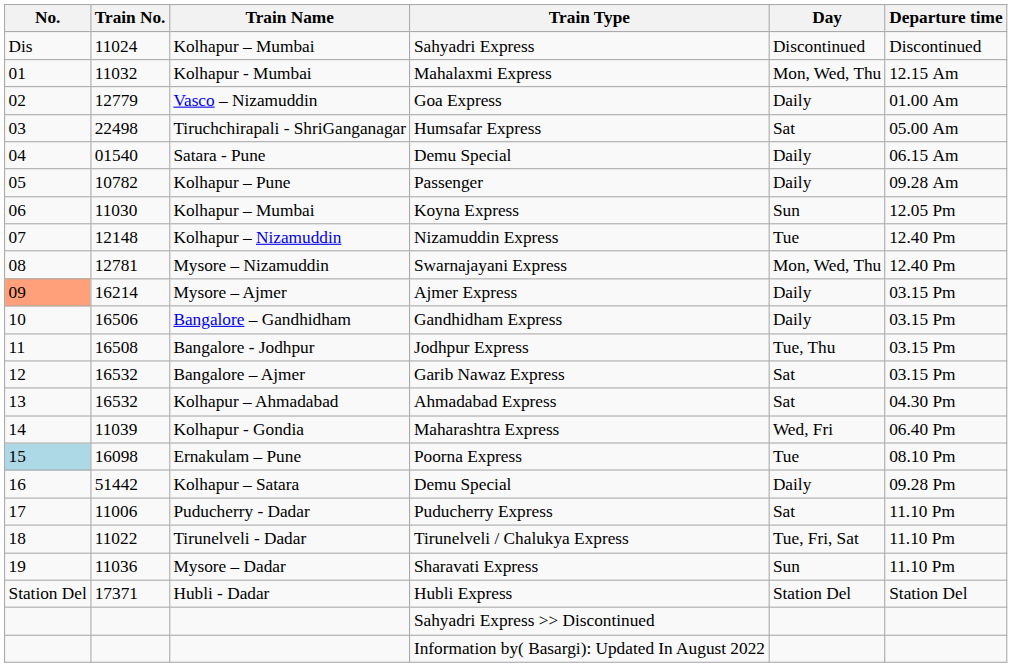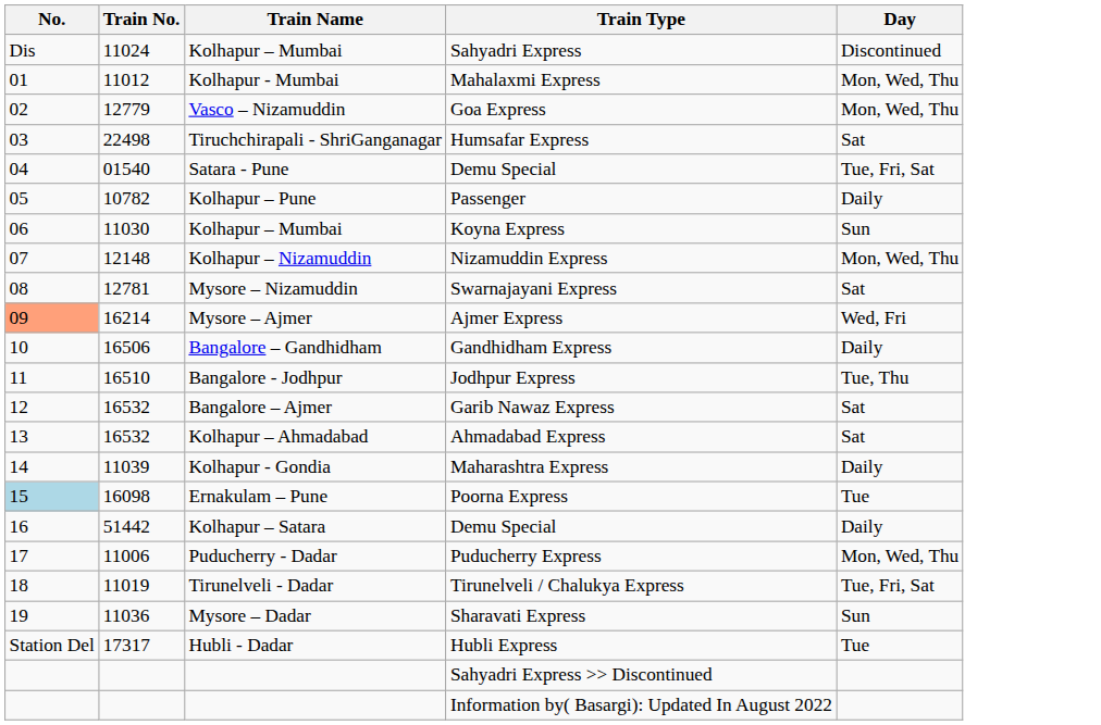 <table class="wikitable sortable">
 <tr>
 <th>No.</th>
 <th>Train No.</th>
 <th>Train Name</th>
 <th>Train Type</th>
 <th>Day</th>
-<th>Departure time</th>
 </tr>
 <tr>
 <td>Dis</td>
 <td>11024</td>
 <td>Kolhapur – Mumbai</td>
 <td>Sahyadri Express</td>
 <td>Discontinued</td>
-<td>Discontinued</td>
 </tr>
 <tr>
 <td>01</td>
-<td>11032</td>
+<td>11012</td>
 <td>Kolhapur - Mumbai</td>
 <td>Mahalaxmi Express</td>
 <td>Mon, Wed, Thu</td>
-<td>12.15 Am</td>
 </tr>
 <tr>
 <td>02</td>
 <td>12779</td>
 <td><a href='#'>Vasco</a> – Nizamuddin</td>
 <td>Goa Express</td>
-<td>Daily</td>
-<td>01.00 Am</td>
+<td>Mon, Wed, Thu</td>
 </tr>
 <tr>
 <td>03</td>
 <td>22498</td>
 <td>Tiruchchirapali - ShriGanganagar</td>
 <td>Humsafar Express</td>
 <td>Sat</td>
-<td>05.00 Am</td>
 </tr>
 <tr>
 <td>04</td>
 <td>01540</td>
 <td>Satara - Pune</td>
 <td>Demu Special</td>
-<td>Daily</td>
-<td>06.15 Am</td>
+<td>Tue, Fri, Sat</td>
 </tr>
 <tr>
 <td>05</td>
 <td>10782</td>
 <td>Kolhapur – Pune</td>
 <td>Passenger</td>
 <td>Daily</td>
-<td>09.28 Am</td>
 </tr>
 <tr>
 <td>06</td>
 <td>11030</td>
 <td>Kolhapur – Mumbai</td>
 <td>Koyna Express</td>
 <td>Sun</td>
-<td>12.05 Pm</td>
 </tr>
 <tr>
 <td>07</td>
 <td>12148</td>
 <td>Kolhapur – <a href='#'>Nizamuddin</a></td>
 <td>Nizamuddin Express</td>
-<td>Tue</td>
-<td>12.40 Pm</td>
+<td>Mon, Wed, Thu</td>
 </tr>
 <tr>
 <td>08</td>
 <td>12781</td>
 <td>Mysore – Nizamuddin</td>
 <td>Swarnajayani Express</td>
-<td>Mon, Wed, Thu</td>
-<td>12.40 Pm</td>
+<td>Sat</td>
 </tr>
 <tr>
 <td style="background: lightsalmon;">09</td>
 <td>16214</td>
 <td>Mysore – Ajmer</td>
 <td>Ajmer Express</td>
-<td>Daily</td>
-<td>03.15 Pm</td>
+<td>Wed, Fri</td>
 </tr>
 <tr>
 <td>10</td>
 <td>16506</td>
 <td><a href='#'>Bangalore</a> – Gandhidham</td>
 <td>Gandhidham Express</td>
 <td>Daily</td>
-<td>03.15 Pm</td>
 </tr>
 <tr>
 <td>11</td>
-<td>16508</td>
+<td>16510</td>
 <td>Bangalore - Jodhpur</td>
 <td>Jodhpur Express</td>
 <td>Tue, Thu</td>
-<td>03.15 Pm</td>
 </tr>
 <tr>
 <td>12</td>
 <td>16532</td>
 <td>Bangalore – Ajmer</td>
 <td>Garib Nawaz Express</td>
 <td>Sat</td>
-<td>03.15 Pm</td>
 </tr>
 <tr>
 <td>13</td>
 <td>16532</td>
 <td>Kolhapur – Ahmadabad</td>
 <td>Ahmadabad Express</td>
 <td>Sat</td>
-<td>04.30 Pm</td>
 </tr>
 <tr>
 <td>14</td>
 <td>11039</td>
 <td>Kolhapur - Gondia</td>
 <td>Maharashtra Express</td>
-<td>Wed, Fri</td>
-<td>06.40 Pm</td>
+<td>Daily</td>
 </tr>
 <tr>
 <td style="background: lightblue;">15</td>
 <td>16098</td>
 <td>Ernakulam – Pune</td>
 <td>Poorna Express</td>
 <td>Tue</td>
-<td>08.10 Pm</td>
 </tr>
 <tr>
 <td>16</td>
 <td>51442</td>
 <td>Kolhapur – Satara</td>
 <td>Demu Special</td>
 <td>Daily</td>
-<td>09.28 Pm</td>
 </tr>
 <tr>
 <td>17</td>
 <td>11006</td>
 <td>Puducherry - Dadar</td>
 <td>Puducherry Express</td>
-<td>Sat</td>
-<td>11.10 Pm</td>
+<td>Mon, Wed, Thu</td>
 </tr>
 <tr>
 <td>18</td>
-<td>11022</td>
+<td>11019</td>
 <td>Tirunelveli - Dadar</td>
 <td>Tirunelveli / Chalukya Express</td>
 <td>Tue, Fri, Sat</td>
-<td>11.10 Pm</td>
 </tr>
 <tr>
 <td>19</td>
 <td>11036</td>
 <td>Mysore – Dadar</td>
 <td>Sharavati Express</td>
 <td>Sun</td>
-<td>11.10 Pm</td>
 </tr>
 <tr>
 <td>Station Del</td>
-<td>17371</td>
+<td>17317</td>
 <td>Hubli - Dadar</td>
 <td>Hubli Express</td>
-<td>Station Del</td>
-<td>Station Del</td>
+<td>Tue</td>
 </tr>
 <tr>
 <td></td>
 <td></td>
 <td></td>
 <td>Sahyadri Express >> Discontinued</td>
-<td></td>
 <td></td>
 </tr>
 <tr>
 <td></td>
 <td></td>
 <td></td>
 <td>Information by( Basargi): Updated In August 2022</td>
 <td></td>
-<td></td>
 </tr>
 </table>
